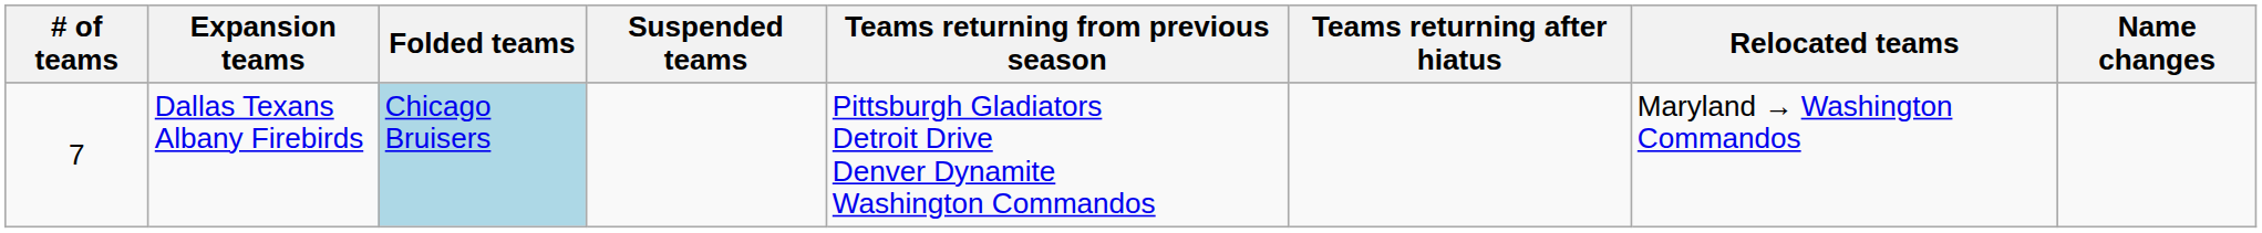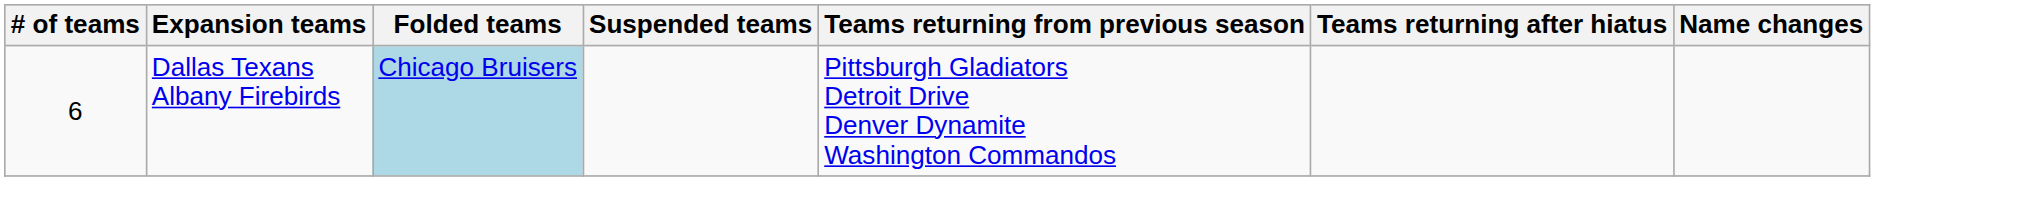 <table class="wikitable">
 <tr>
 <th># of teams</th>
 <th>Expansion teams</th>
 <th>Folded teams</th>
 <th>Suspended teams</th>
 <th>Teams returning from previous season</th>
 <th>Teams returning after hiatus</th>
-<th>Relocated teams</th>
 <th>Name changes</th>
 </tr>
 <tr style="vertical-align:top">
-<td style="text-align:center; vertical-align:middle">7</td>
+<td style="text-align:center; vertical-align:middle">6</td>
 <td><a href='#'>Dallas Texans</a><br><a href='#'>Albany Firebirds</a></td>
 <td style="background: lightblue;"><a href='#'>Chicago Bruisers</a><br></td>
 <td></td>
 <td><a href='#'>Pittsburgh Gladiators</a><br><a href='#'>Detroit Drive</a><br><a href='#'>Denver Dynamite</a><br><a href='#'>Washington Commandos</a></td>
 <td></td>
-<td>Maryland → <a href='#'>Washington Commandos</a></td>
 <td></td>
 </tr>
 </table>
